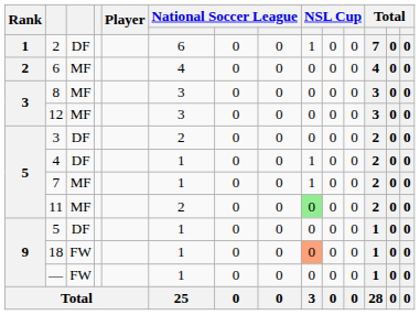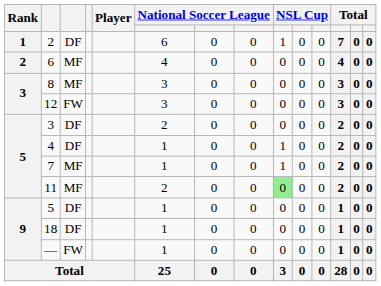 <table class="wikitable sortable" style="text-align:center">
 <tr>
 <th rowspan="2">Rank</th>
 <th rowspan="2"></th>
 <th rowspan="2"></th>
 <th rowspan="2"></th>
 <th rowspan="2">Player</th>
 <th colspan="3"><a href='#'>National Soccer League</a></th>
 <th colspan="3"><a href='#'>NSL Cup</a></th>
 <th colspan="3">Total</th>
 </tr>
 <tr>
 <th></th>
 <th></th>
 <th></th>
 <th></th>
 <th></th>
 <th></th>
 <th></th>
 <th></th>
 <th></th>
 </tr>
 <tr>
 <th>1</th>
 <td>2</td>
 <td>DF</td>
 <td></td>
 <td align="left"><br></td>
 <td>6</td>
 <td>0</td>
 <td>0<br></td>
 <td>1</td>
 <td>0</td>
 <td>0<br></td>
 <th>7</th>
 <th>0</th>
 <th>0</th>
 </tr>
 <tr>
 <th>2</th>
 <td>6</td>
 <td>MF</td>
 <td></td>
 <td align="left"><br></td>
 <td>4</td>
 <td>0</td>
 <td>0<br></td>
 <td>0</td>
 <td>0</td>
 <td>0<br></td>
 <th>4</th>
 <th>0</th>
 <th>0</th>
 </tr>
 <tr>
 <th rowspan="2">3</th>
 <td>8</td>
 <td>MF</td>
 <td></td>
 <td align="left"><br></td>
 <td>3</td>
 <td>0</td>
 <td>0<br></td>
 <td>0</td>
 <td>0</td>
 <td>0<br></td>
 <th>3</th>
 <th>0</th>
 <th>0</th>
 </tr>
 <tr>
 <td>12</td>
-<td>MF</td>
+<td>FW</td>
 <td></td>
 <td align="left"><br></td>
 <td>3</td>
 <td>0</td>
 <td>0<br></td>
 <td>0</td>
 <td>0</td>
 <td>0<br></td>
 <th>3</th>
 <th>0</th>
 <th>0</th>
 </tr>
 <tr>
 <th rowspan="4">5</th>
 <td>3</td>
 <td>DF</td>
 <td></td>
 <td align="left"><br></td>
 <td>2</td>
 <td>0</td>
 <td>0<br></td>
 <td>0</td>
 <td>0</td>
 <td>0<br></td>
 <th>2</th>
 <th>0</th>
 <th>0</th>
 </tr>
 <tr>
 <td>4</td>
 <td>DF</td>
 <td></td>
 <td align="left"><br></td>
 <td>1</td>
 <td>0</td>
 <td>0<br></td>
 <td>1</td>
 <td>0</td>
 <td>0<br></td>
 <th>2</th>
 <th>0</th>
 <th>0</th>
 </tr>
 <tr>
 <td>7</td>
 <td>MF</td>
 <td></td>
 <td align="left"><br></td>
 <td>1</td>
 <td>0</td>
 <td>0<br></td>
 <td>1</td>
 <td>0</td>
 <td>0<br></td>
 <th>2</th>
 <th>0</th>
 <th>0</th>
 </tr>
 <tr>
 <td>11</td>
 <td>MF</td>
 <td></td>
 <td align="left"><br></td>
 <td>2</td>
 <td>0</td>
 <td>0<br></td>
 <td style="background: lightgreen;">0</td>
 <td>0</td>
 <td>0<br></td>
 <th>2</th>
 <th>0</th>
 <th>0</th>
 </tr>
 <tr>
 <th rowspan="3">9</th>
 <td>5</td>
 <td>DF</td>
 <td></td>
 <td align="left"><br></td>
 <td>1</td>
 <td>0</td>
 <td>0<br></td>
 <td>0</td>
 <td>0</td>
 <td>0<br></td>
 <th>1</th>
 <th>0</th>
 <th>0</th>
 </tr>
 <tr>
 <td>18</td>
-<td>FW</td>
+<td>DF</td>
 <td></td>
 <td align="left"><br></td>
 <td>1</td>
 <td>0</td>
 <td>0<br></td>
-<td style="background: lightsalmon;">0</td>
+<td>0</td>
 <td>0</td>
 <td>0<br></td>
 <th>1</th>
 <th>0</th>
 <th>0</th>
 </tr>
 <tr>
 <td>—</td>
 <td>FW</td>
 <td></td>
 <td align="left"><br></td>
 <td>1</td>
 <td>0</td>
 <td>0<br></td>
 <td>0</td>
 <td>0</td>
 <td>0<br></td>
 <th>1</th>
 <th>0</th>
 <th>0</th>
 </tr>
 <tr>
 <th colspan="5">Total<br></th>
 <th>25</th>
 <th>0</th>
 <th>0<br></th>
 <th>3</th>
 <th>0</th>
 <th>0<br></th>
 <th>28</th>
 <th>0</th>
 <th>0</th>
 </tr>
 </table>
